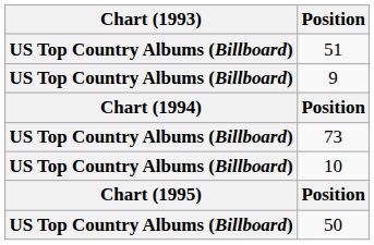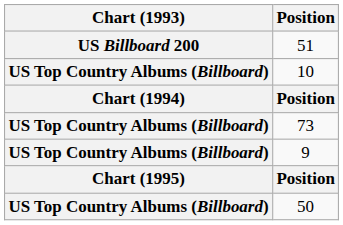 <table class="wikitable plainrowheaders" style="text-align:center">
 <tr>
 <th scope="col">Chart (1993)</th>
 <th scope="col">Position</th>
 </tr>
 <tr>
-<th scope="row">US Top Country Albums (<em>Billboard</em>)</th>
+<th scope="row">US <em>Billboard</em> 200</th>
 <td>51</td>
 </tr>
 <tr>
 <th scope="row">US Top Country Albums (<em>Billboard</em>)</th>
-<td>9</td>
+<td>10</td>
 </tr>
 <tr>
 <th scope="col">Chart (1994)</th>
 <th scope="col">Position</th>
 </tr>
 <tr>
 <th scope="row">US Top Country Albums (<em>Billboard</em>)</th>
 <td>73</td>
 </tr>
 <tr>
 <th scope="row">US Top Country Albums (<em>Billboard</em>)</th>
-<td>10</td>
+<td>9</td>
 </tr>
 <tr>
 <th scope="col">Chart (1995)</th>
 <th scope="col">Position</th>
 </tr>
 <tr>
 <th scope="row">US Top Country Albums (<em>Billboard</em>)</th>
 <td>50</td>
 </tr>
 </table>
